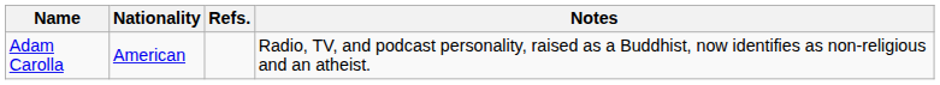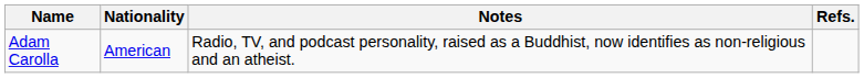 <table class="wikitable sortable">
 <tr>
 <th>Name</th>
 <th>Nationality</th>
+<th>Notes</th>
 <th>Refs.</th>
-<th>Notes</th>
 </tr>
 <tr>
 <td><a href='#'>Adam Carolla</a></td>
 <td><a href='#'>American</a></td>
+<td>Radio, TV, and podcast personality, raised as a Buddhist, now identifies as non-religious and an atheist.</td>
 <td></td>
-<td>Radio, TV, and podcast personality, raised as a Buddhist, now identifies as non-religious and an atheist.</td>
 </tr>
 </table>
